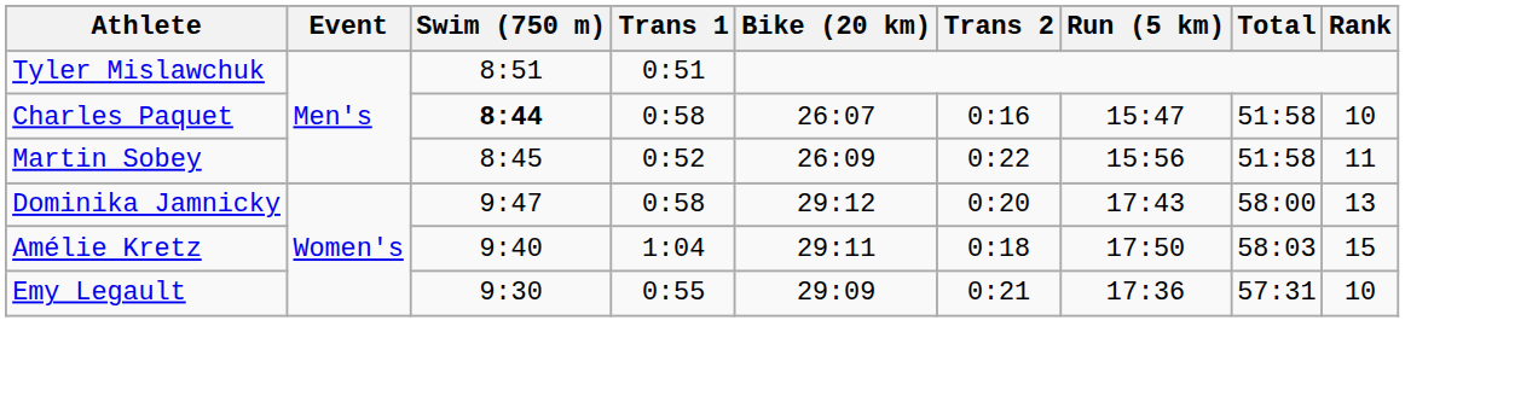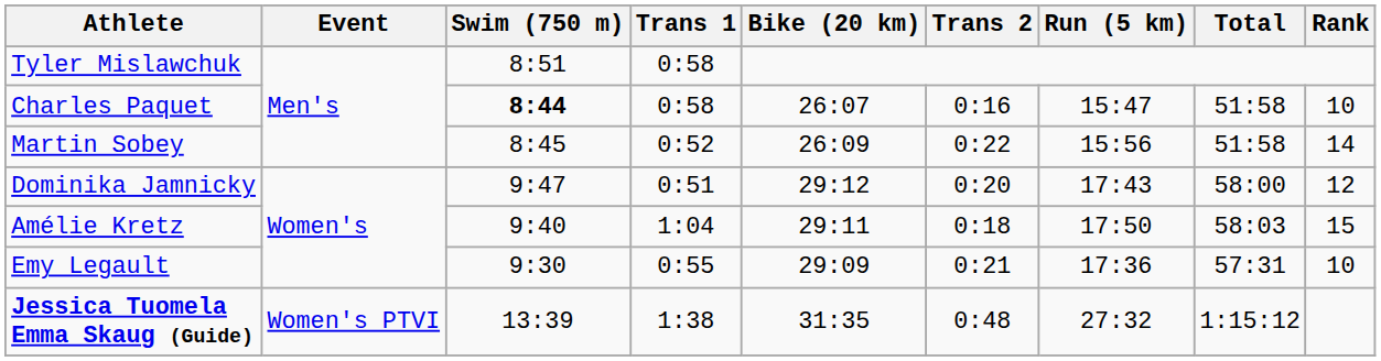 <table class="wikitable" border="1" style="font-size:90%">
 <tr>
 <th>Athlete</th>
 <th>Event</th>
 <th>Swim (750 m)</th>
 <th>Trans 1</th>
 <th>Bike (20 km)</th>
 <th>Trans 2</th>
 <th>Run (5 km)</th>
 <th>Total</th>
 <th>Rank</th>
 </tr>
 <tr align=center>
 <td align=left><a href='#'>Tyler Mislawchuk</a></td>
 <td align=left rowspan=3><a href='#'>Men's</a></td>
 <td>8:51</td>
-<td>0:51</td>
+<td>0:58</td>
 <td colspan=5></td>
 </tr>
 <tr align=center>
 <td align=left><a href='#'>Charles Paquet</a></td>
 <td><strong>8:44</strong></td>
 <td>0:58</td>
 <td>26:07</td>
 <td>0:16</td>
 <td>15:47</td>
 <td>51:58</td>
 <td>10</td>
 </tr>
 <tr align=center>
 <td align=left><a href='#'>Martin Sobey</a></td>
 <td>8:45</td>
 <td>0:52</td>
 <td>26:09</td>
 <td>0:22</td>
 <td>15:56</td>
 <td>51:58</td>
-<td>11</td>
+<td>14</td>
 </tr>
 <tr align=center>
 <td align=left><a href='#'>Dominika Jamnicky</a></td>
 <td align=left rowspan=3><a href='#'>Women's</a></td>
 <td>9:47</td>
-<td>0:58</td>
+<td>0:51</td>
 <td>29:12</td>
 <td>0:20</td>
 <td>17:43</td>
 <td>58:00</td>
-<td>13</td>
+<td>12</td>
 </tr>
 <tr align=center>
 <td align=left><a href='#'>Amélie Kretz</a></td>
 <td>9:40</td>
 <td>1:04</td>
 <td>29:11</td>
 <td>0:18</td>
 <td>17:50</td>
 <td>58:03</td>
 <td>15</td>
 </tr>
 <tr align=center>
 <td align=left><a href='#'>Emy Legault</a></td>
 <td>9:30</td>
 <td>0:55</td>
 <td>29:09</td>
 <td>0:21</td>
 <td>17:36</td>
 <td>57:31</td>
 <td>10</td>
 </tr>
+<tr align=center>
+<td align=left><strong><a href='#'>Jessica Tuomela</a><br><a href='#'>Emma Skaug</a> <small>(Guide)</small></strong></td>
+<td align=left><a href='#'>Women's PTVI</a></td>
+<td>13:39</td>
+<td>1:38</td>
+<td>31:35</td>
+<td>0:48</td>
+<td>27:32</td>
+<td>1:15:12</td>
+<td></td>
+</tr>
 </table>
